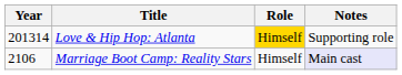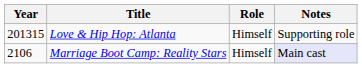 <table class="wikitable sortable">
 <tr>
 <th>Year</th>
 <th>Title</th>
 <th>Role</th>
 <th>Notes</th>
 </tr>
 <tr>
-<td>201314</td>
+<td>201315</td>
 <td><em><a href='#'>Love & Hip Hop: Atlanta</a></em></td>
-<td style="background: gold;">Himself</td>
+<td>Himself</td>
 <td>Supporting role</td>
 </tr>
 <tr>
 <td>2106</td>
 <td><em><a href='#'>Marriage Boot Camp: Reality Stars</a></em></td>
 <td>Himself</td>
 <td style="background: lavender;">Main cast</td>
 </tr>
 </table>
